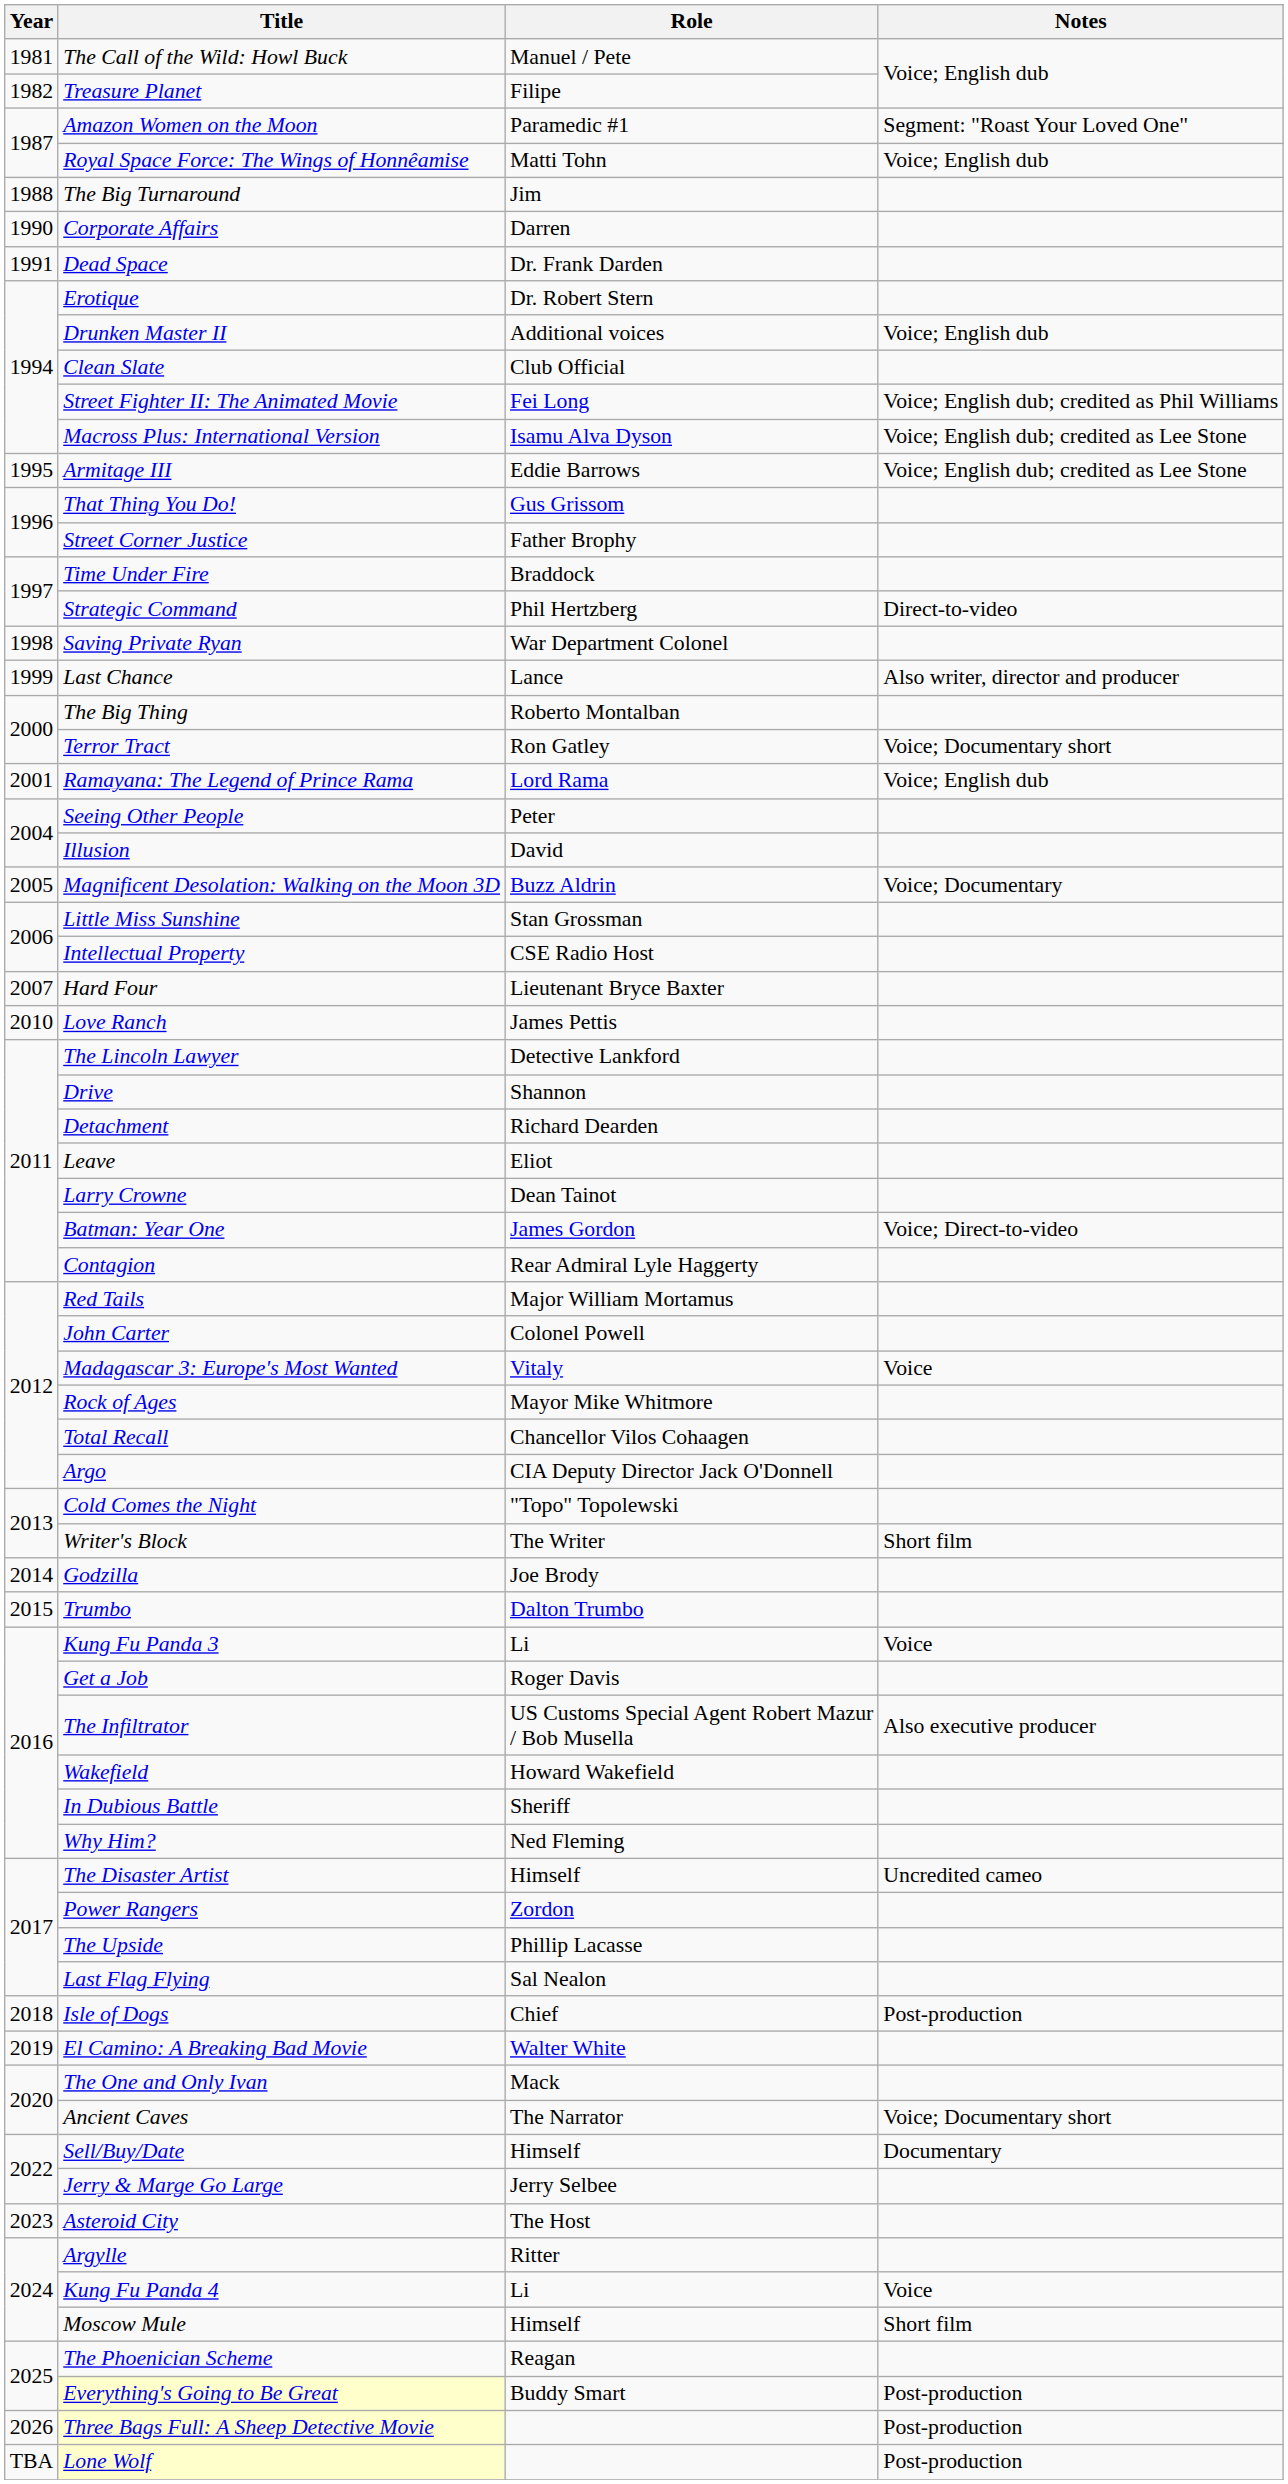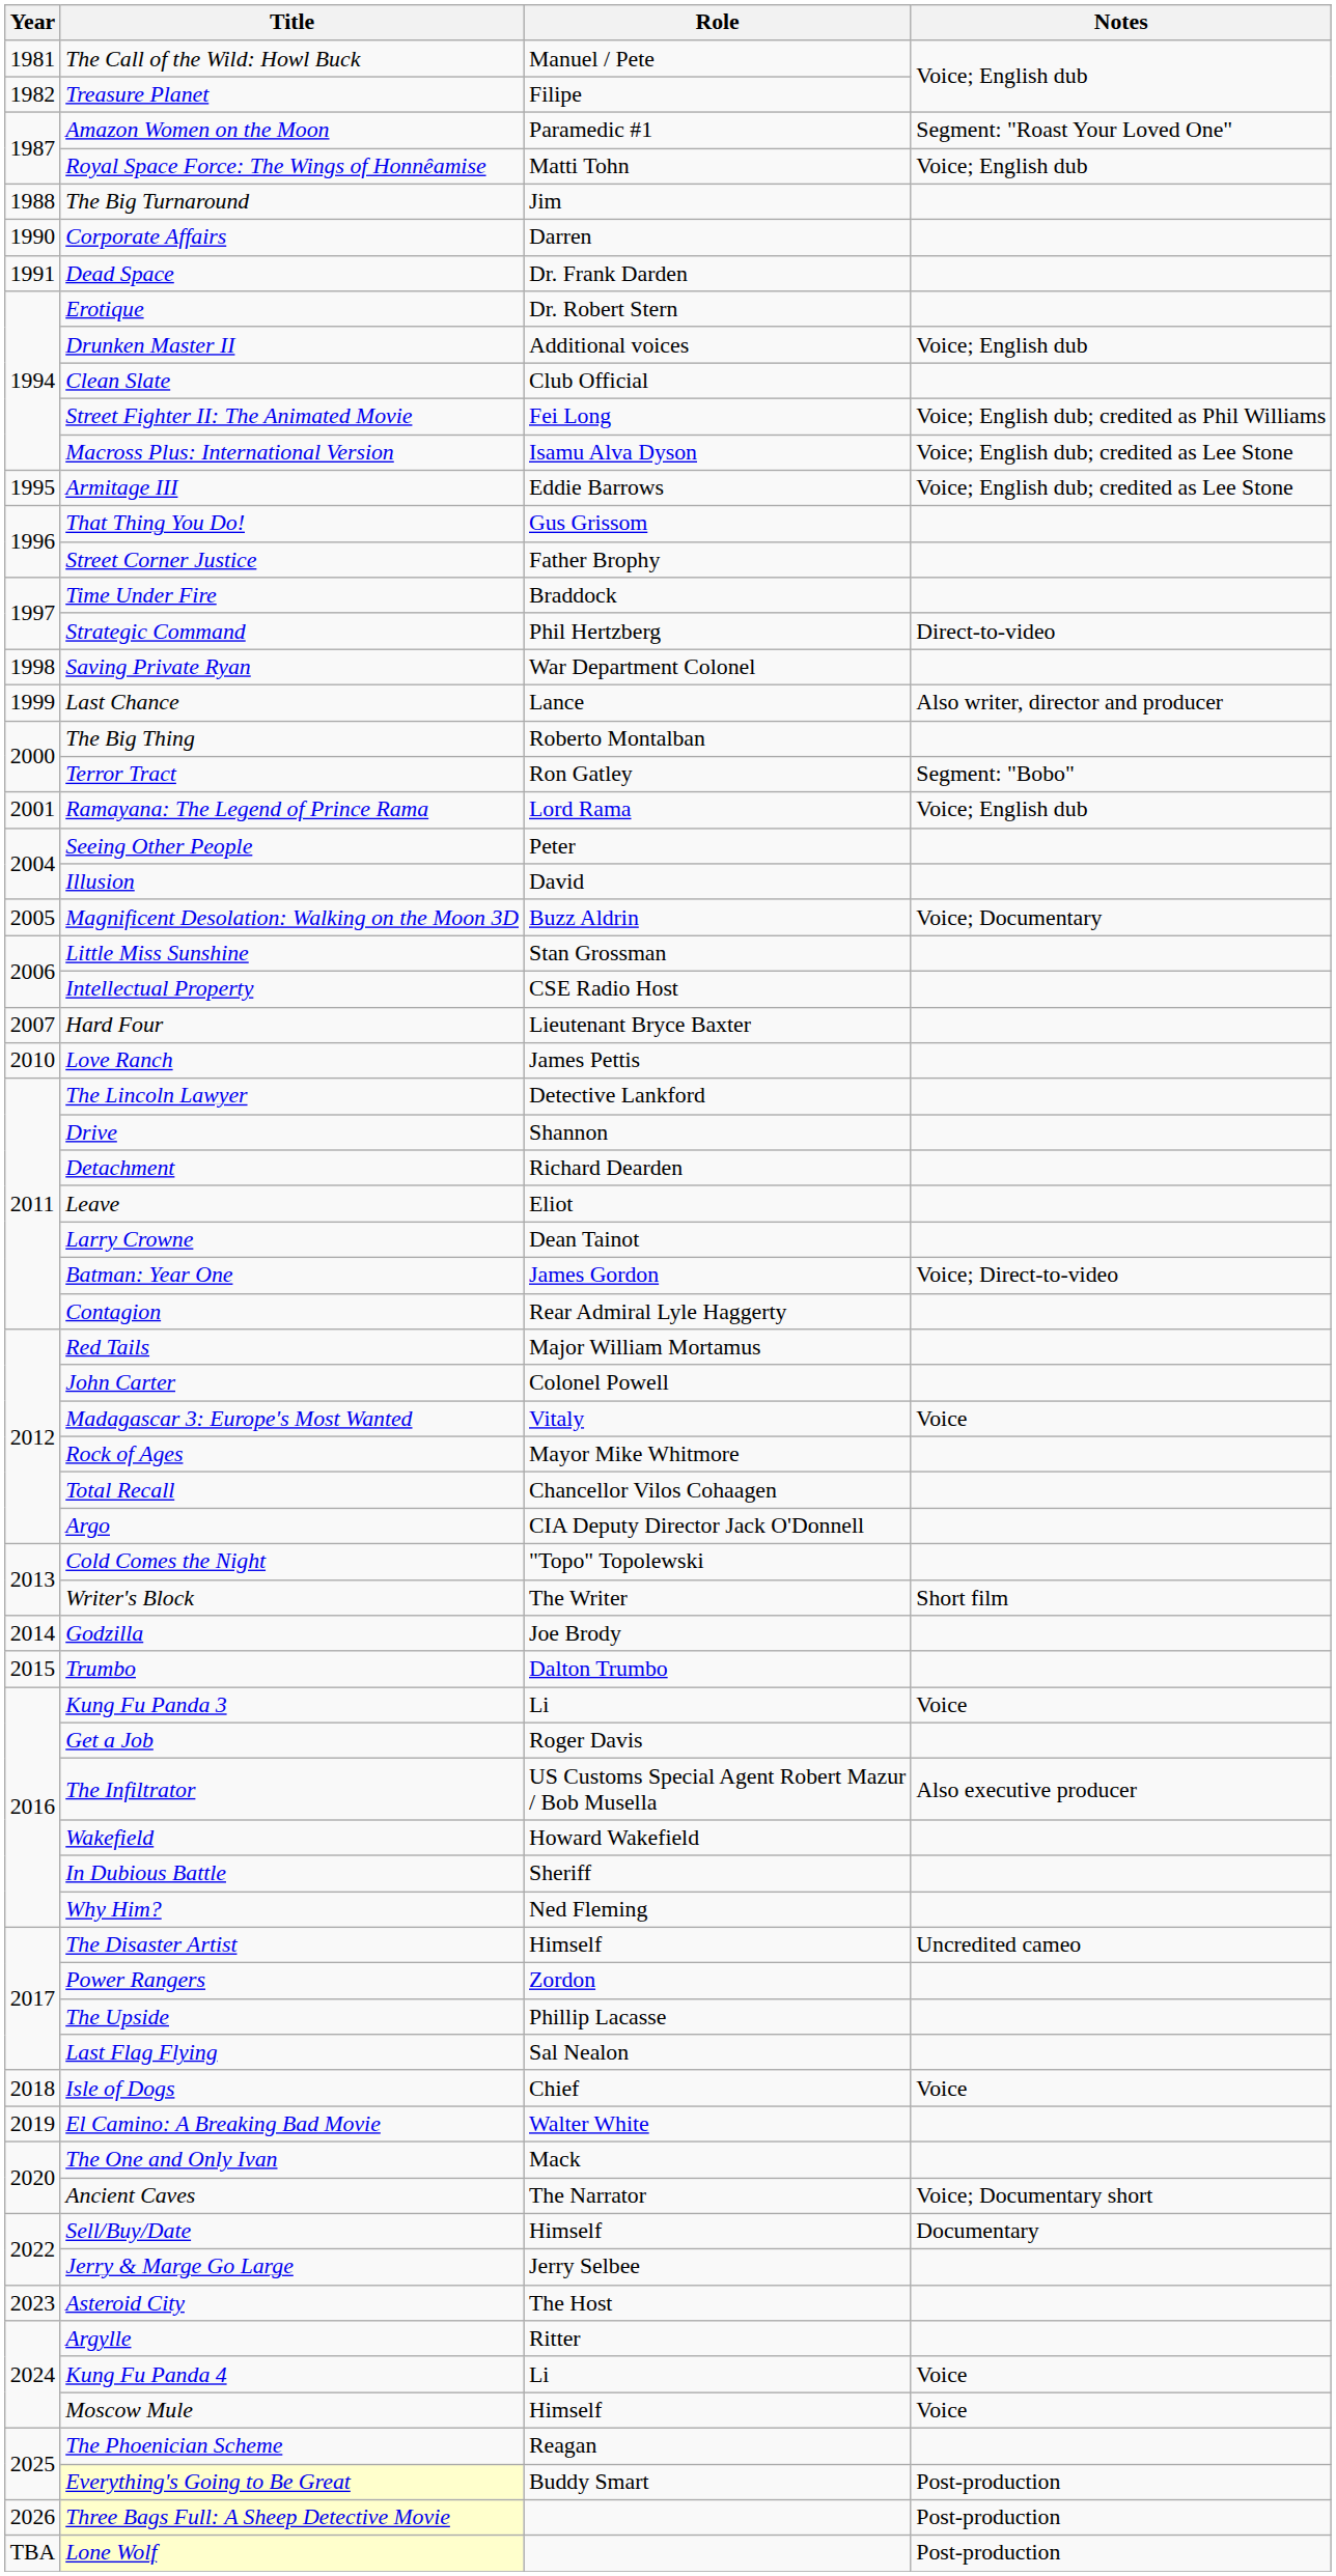 <table class="wikitable sortable">
 <tr>
 <th>Year</th>
 <th>Title</th>
 <th>Role</th>
 <th class="unsortable">Notes</th>
 </tr>
 <tr>
 <td>1981</td>
 <td><em>The Call of the Wild: Howl Buck</em></td>
 <td>Manuel / Pete</td>
 <td rowspan="2">Voice; English dub</td>
 </tr>
 <tr>
 <td>1982</td>
 <td><em><a href='#'>Treasure Planet</a></em></td>
 <td>Filipe</td>
 </tr>
 <tr>
 <td rowspan="2">1987</td>
 <td><em><a href='#'>Amazon Women on the Moon</a></em></td>
 <td>Paramedic #1</td>
 <td>Segment: "Roast Your Loved One"</td>
 </tr>
 <tr>
 <td><em><a href='#'>Royal Space Force: The Wings of Honnêamise</a></em></td>
 <td>Matti Tohn</td>
 <td>Voice; English dub</td>
 </tr>
 <tr>
 <td>1988</td>
 <td><em>The Big Turnaround</em></td>
 <td>Jim</td>
 <td></td>
 </tr>
 <tr>
 <td>1990</td>
 <td><em><a href='#'>Corporate Affairs</a></em></td>
 <td>Darren</td>
 <td></td>
 </tr>
 <tr>
 <td>1991</td>
 <td><em><a href='#'>Dead Space</a></em></td>
 <td>Dr. Frank Darden</td>
 <td></td>
 </tr>
 <tr>
 <td rowspan="5">1994</td>
 <td><em><a href='#'>Erotique</a></em></td>
 <td>Dr. Robert Stern</td>
 <td></td>
 </tr>
 <tr>
 <td><em><a href='#'>Drunken Master II</a></em></td>
 <td>Additional voices</td>
 <td>Voice; English dub</td>
 </tr>
 <tr>
 <td><em><a href='#'>Clean Slate</a></em></td>
 <td>Club Official</td>
 <td></td>
 </tr>
 <tr>
 <td><em><a href='#'>Street Fighter II: The Animated Movie</a></em></td>
 <td><a href='#'>Fei Long</a></td>
 <td>Voice; English dub; credited as Phil Williams</td>
 </tr>
 <tr>
 <td><em><a href='#'>Macross Plus: International Version</a></em></td>
 <td><a href='#'>Isamu Alva Dyson</a></td>
 <td>Voice; English dub; credited as Lee Stone</td>
 </tr>
 <tr>
 <td>1995</td>
 <td><em><a href='#'>Armitage III</a></em></td>
 <td>Eddie Barrows</td>
 <td>Voice; English dub; credited as Lee Stone</td>
 </tr>
 <tr>
 <td rowspan=2>1996</td>
 <td><em><a href='#'>That Thing You Do!</a></em></td>
 <td><a href='#'>Gus Grissom</a></td>
 <td></td>
 </tr>
 <tr>
 <td><em><a href='#'>Street Corner Justice</a></em></td>
 <td>Father Brophy</td>
 <td></td>
 </tr>
 <tr>
 <td rowspan=2>1997</td>
 <td><em><a href='#'>Time Under Fire</a></em></td>
 <td>Braddock</td>
 <td></td>
 </tr>
 <tr>
 <td><em><a href='#'>Strategic Command</a></em></td>
 <td>Phil Hertzberg</td>
 <td>Direct-to-video</td>
 </tr>
 <tr>
 <td>1998</td>
 <td><em><a href='#'>Saving Private Ryan</a></em></td>
 <td>War Department Colonel</td>
 <td></td>
 </tr>
 <tr>
 <td>1999</td>
 <td><em>Last Chance</em></td>
 <td>Lance</td>
 <td>Also writer, director and producer</td>
 </tr>
 <tr>
 <td rowspan=2>2000</td>
 <td><em>The Big Thing</em></td>
 <td>Roberto Montalban</td>
 <td></td>
 </tr>
 <tr>
 <td><em><a href='#'>Terror Tract</a></em></td>
 <td>Ron Gatley</td>
-<td>Voice; Documentary short</td>
+<td>Segment: "Bobo"</td>
 </tr>
 <tr>
 <td>2001</td>
 <td><em><a href='#'>Ramayana: The Legend of Prince Rama</a></em></td>
 <td><a href='#'>Lord Rama</a></td>
 <td>Voice; English dub</td>
 </tr>
 <tr>
 <td rowspan=2>2004</td>
 <td><em><a href='#'>Seeing Other People</a></em></td>
 <td>Peter</td>
 <td></td>
 </tr>
 <tr>
 <td><em><a href='#'>Illusion</a></em></td>
 <td>David</td>
 <td></td>
 </tr>
 <tr>
 <td>2005</td>
 <td><em><a href='#'>Magnificent Desolation: Walking on the Moon 3D</a></em></td>
 <td><a href='#'>Buzz Aldrin</a></td>
 <td>Voice; Documentary</td>
 </tr>
 <tr>
 <td rowspan=2>2006</td>
 <td><em><a href='#'>Little Miss Sunshine</a></em></td>
 <td>Stan Grossman</td>
 <td></td>
 </tr>
 <tr>
 <td><em><a href='#'>Intellectual Property</a></em></td>
 <td>CSE Radio Host</td>
 <td></td>
 </tr>
 <tr>
 <td>2007</td>
 <td><em>Hard Four</em></td>
 <td>Lieutenant Bryce Baxter</td>
 <td></td>
 </tr>
 <tr>
 <td>2010</td>
 <td><em><a href='#'>Love Ranch</a></em></td>
 <td>James Pettis</td>
 <td></td>
 </tr>
 <tr>
 <td rowspan=7>2011</td>
 <td><em><a href='#'>The Lincoln Lawyer</a></em></td>
 <td>Detective Lankford</td>
 <td></td>
 </tr>
 <tr>
 <td><em><a href='#'>Drive</a></em></td>
 <td>Shannon</td>
 <td></td>
 </tr>
 <tr>
 <td><em><a href='#'>Detachment</a></em></td>
 <td>Richard Dearden</td>
 <td></td>
 </tr>
 <tr>
 <td><em>Leave</em></td>
 <td>Eliot</td>
 <td></td>
 </tr>
 <tr>
 <td><em><a href='#'>Larry Crowne</a></em></td>
 <td>Dean Tainot</td>
 <td></td>
 </tr>
 <tr>
 <td><em><a href='#'>Batman: Year One</a></em></td>
 <td><a href='#'>James Gordon</a></td>
 <td>Voice; Direct-to-video</td>
 </tr>
 <tr>
 <td><em><a href='#'>Contagion</a></em></td>
 <td>Rear Admiral Lyle Haggerty</td>
 <td></td>
 </tr>
 <tr>
 <td rowspan=6>2012</td>
 <td><em><a href='#'>Red Tails</a></em></td>
 <td>Major William Mortamus</td>
 <td></td>
 </tr>
 <tr>
 <td><em><a href='#'>John Carter</a></em></td>
 <td>Colonel Powell</td>
 <td></td>
 </tr>
 <tr>
 <td><em><a href='#'>Madagascar 3: Europe's Most Wanted</a></em></td>
 <td><a href='#'>Vitaly</a></td>
 <td>Voice</td>
 </tr>
 <tr>
 <td><em><a href='#'>Rock of Ages</a></em></td>
 <td>Mayor Mike Whitmore</td>
 <td></td>
 </tr>
 <tr>
 <td><em><a href='#'>Total Recall</a></em></td>
 <td>Chancellor Vilos Cohaagen</td>
 <td></td>
 </tr>
 <tr>
 <td><em><a href='#'>Argo</a></em></td>
 <td>CIA Deputy Director Jack O'Donnell</td>
 <td></td>
 </tr>
 <tr>
 <td rowspan=2>2013</td>
 <td><em><a href='#'>Cold Comes the Night</a></em></td>
 <td>"Topo" Topolewski</td>
 <td></td>
 </tr>
 <tr>
 <td><em>Writer's Block</em></td>
 <td>The Writer</td>
 <td>Short film</td>
 </tr>
 <tr>
 <td>2014</td>
 <td><em><a href='#'>Godzilla</a></em></td>
 <td>Joe Brody</td>
 <td></td>
 </tr>
 <tr>
 <td>2015</td>
 <td><em><a href='#'>Trumbo</a></em></td>
 <td><a href='#'>Dalton Trumbo</a></td>
 <td></td>
 </tr>
 <tr>
 <td rowspan=6>2016</td>
 <td><em><a href='#'>Kung Fu Panda 3</a></em></td>
 <td>Li</td>
 <td>Voice</td>
 </tr>
 <tr>
 <td><em><a href='#'>Get a Job</a></em></td>
 <td>Roger Davis</td>
 <td></td>
 </tr>
 <tr>
 <td><em><a href='#'>The Infiltrator</a></em></td>
 <td>US Customs Special Agent Robert Mazur <br> / Bob Musella</td>
 <td>Also executive producer</td>
 </tr>
 <tr>
 <td><em><a href='#'>Wakefield</a></em></td>
 <td>Howard Wakefield</td>
 <td></td>
 </tr>
 <tr>
 <td><em><a href='#'>In Dubious Battle</a></em></td>
 <td>Sheriff</td>
 <td></td>
 </tr>
 <tr>
 <td><em><a href='#'>Why Him?</a></em></td>
 <td>Ned Fleming</td>
 <td></td>
 </tr>
 <tr>
 <td rowspan=4>2017</td>
 <td><em><a href='#'>The Disaster Artist</a></em></td>
 <td>Himself</td>
 <td>Uncredited cameo</td>
 </tr>
 <tr>
 <td><em><a href='#'>Power Rangers</a></em></td>
 <td><a href='#'>Zordon</a></td>
 <td></td>
 </tr>
 <tr>
 <td><em><a href='#'>The Upside</a></em></td>
 <td>Phillip Lacasse</td>
 <td></td>
 </tr>
 <tr>
 <td><em><a href='#'>Last Flag Flying</a></em></td>
 <td>Sal Nealon</td>
 <td></td>
 </tr>
 <tr>
 <td>2018</td>
 <td><em><a href='#'>Isle of Dogs</a></em></td>
 <td>Chief</td>
-<td>Post-production</td>
+<td>Voice</td>
 </tr>
 <tr>
 <td>2019</td>
 <td><em><a href='#'>El Camino: A Breaking Bad Movie</a></em></td>
 <td><a href='#'>Walter White</a></td>
 <td></td>
 </tr>
 <tr>
 <td rowspan="2">2020</td>
 <td><em><a href='#'>The One and Only Ivan</a></em></td>
 <td>Mack</td>
 <td></td>
 </tr>
 <tr>
 <td><em>Ancient Caves</em></td>
 <td>The Narrator</td>
 <td>Voice; Documentary short</td>
 </tr>
 <tr>
 <td rowspan="2">2022</td>
 <td><em><a href='#'>Sell/Buy/Date</a></em></td>
 <td>Himself</td>
 <td>Documentary</td>
 </tr>
 <tr>
 <td><em><a href='#'>Jerry & Marge Go Large</a></em></td>
 <td>Jerry Selbee</td>
 <td></td>
 </tr>
 <tr>
 <td>2023</td>
 <td><em><a href='#'>Asteroid City</a></em></td>
 <td>The Host</td>
 <td></td>
 </tr>
 <tr>
 <td rowspan="3">2024</td>
 <td><em><a href='#'>Argylle</a></em></td>
 <td>Ritter</td>
 <td></td>
 </tr>
 <tr>
 <td><em><a href='#'>Kung Fu Panda 4</a></em></td>
 <td>Li</td>
 <td>Voice</td>
 </tr>
 <tr>
 <td><em>Moscow Mule</em></td>
 <td>Himself</td>
-<td>Short film</td>
+<td>Voice</td>
 </tr>
 <tr>
 <td rowspan="2">2025</td>
 <td><em><a href='#'>The Phoenician Scheme</a></em></td>
 <td>Reagan</td>
 <td></td>
 </tr>
 <tr>
 <td style="background:#FFFFCC;"><em><a href='#'>Everything's Going to Be Great</a></em> </td>
 <td>Buddy Smart</td>
 <td>Post-production</td>
 </tr>
 <tr>
 <td>2026</td>
 <td style="background:#FFFFCC;"><em><a href='#'>Three Bags Full: A Sheep Detective Movie</a></em> </td>
 <td></td>
 <td>Post-production</td>
 </tr>
 <tr>
 <td>TBA</td>
 <td style="background:#FFFFCC;"><em><a href='#'>Lone Wolf</a></em> </td>
 <td></td>
 <td>Post-production</td>
 </tr>
 </table>
